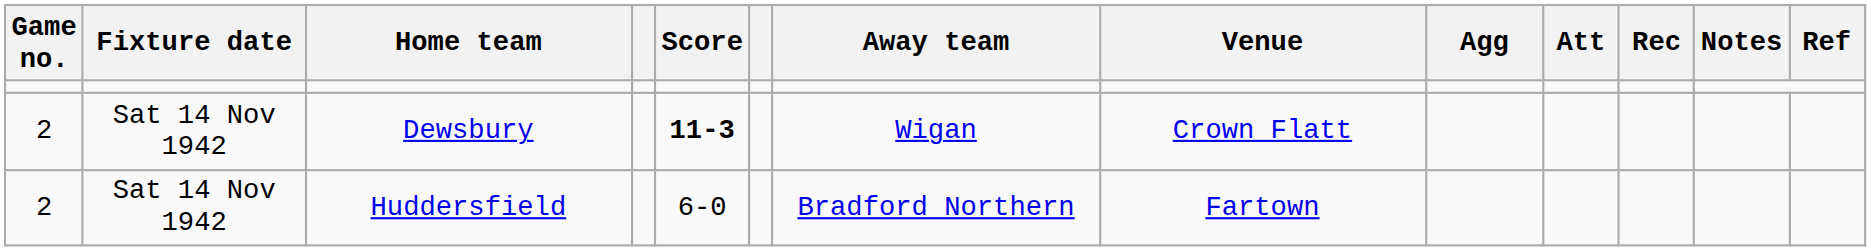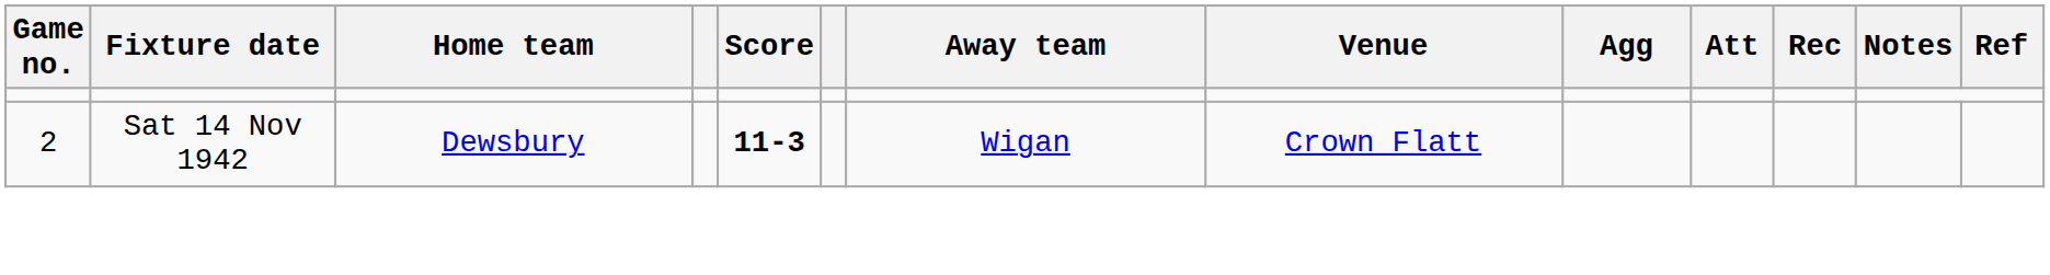 <table class="wikitable" style="text-align:center;">
 <tr>
 <th width=20 abbr="No">Game no.</th>
 <th width=100 abbr="Date">Fixture date</th>
 <th width=150 abbr="Home team">Home team</th>
 <th width=5 abbr="space"></th>
 <th width=20 abbr="Score">Score</th>
 <th width=5 abbr="space"></th>
 <th width=150 abbr="Away team">Away team</th>
 <th width=150 abbr="Venue">Venue</th>
 <th width=50 abbr="agg">Agg</th>
 <th width=30 abbr="Att">Att</th>
 <th width=30 abbr="Rec">Rec</th>
 <th width=20 abbr="Notes">Notes</th>
 <th width=30 abbr="Ref">Ref</th>
 </tr>
 <tr>
 <td></td>
 <td></td>
 <td></td>
 <td></td>
 <td></td>
 <td></td>
 <td></td>
 <td></td>
 <td></td>
 <td></td>
 <td></td>
 </tr>
 <tr>
 <td>2</td>
 <td>Sat 14 Nov 1942</td>
 <td><a href='#'>Dewsbury</a></td>
 <td></td>
 <td><strong>11-3</strong></td>
 <td></td>
 <td><a href='#'>Wigan</a></td>
 <td><a href='#'>Crown Flatt</a></td>
 <td></td>
 <td></td>
 <td></td>
 <td></td>
 <td></td>
 </tr>
-<tr>
-<td>2</td>
-<td>Sat 14 Nov 1942</td>
-<td><a href='#'>Huddersfield</a></td>
-<td></td>
-<td>6-0</td>
-<td></td>
-<td><a href='#'>Bradford Northern</a></td>
-<td><a href='#'>Fartown</a></td>
-<td></td>
-<td></td>
-<td></td>
-<td></td>
-<td></td>
-</tr>
 </table>
